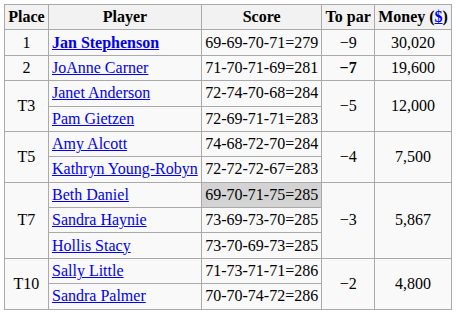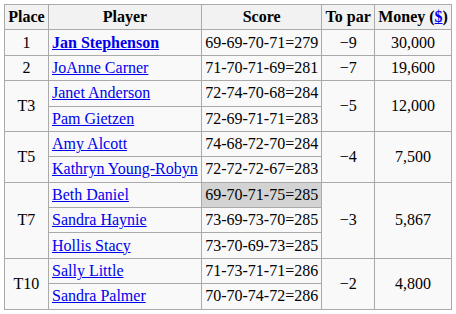 <table class="wikitable">
 <tr>
 <th>Place</th>
 <th>Player</th>
 <th>Score</th>
 <th>To par</th>
 <th>Money (<a href='#'>$</a>)</th>
 </tr>
 <tr>
 <td align=center>1</td>
 <td> <strong><a href='#'>Jan Stephenson</a></strong></td>
 <td>69-69-70-71=279</td>
 <td align=center>−9</td>
-<td align=center>30,020</td>
+<td align=center>30,000</td>
 </tr>
 <tr>
 <td align=center>2</td>
 <td> <a href='#'>JoAnne Carner</a></td>
 <td>71-70-71-69=281</td>
-<td align=center><strong>−7</strong></td>
+<td align=center>−7</td>
 <td align=center>19,600</td>
 </tr>
 <tr>
 <td align=center rowspan=2>T3</td>
 <td> <a href='#'>Janet Anderson</a></td>
 <td>72-74-70-68=284</td>
 <td align=center rowspan=2>−5</td>
 <td align=center rowspan=2>12,000</td>
 </tr>
 <tr>
 <td> <a href='#'>Pam Gietzen</a></td>
 <td>72-69-71-71=283</td>
 </tr>
 <tr>
 <td align=center rowspan=2>T5</td>
 <td> <a href='#'>Amy Alcott</a></td>
 <td>74-68-72-70=284</td>
 <td align=center rowspan=2>−4</td>
 <td align=center rowspan=2>7,500</td>
 </tr>
 <tr>
 <td> <a href='#'>Kathryn Young-Robyn</a></td>
 <td>72-72-72-67=283</td>
 </tr>
 <tr>
 <td align=center rowspan=3>T7</td>
 <td> <a href='#'>Beth Daniel</a></td>
 <td style="background: lightgrey;">69-70-71-75=285</td>
 <td align=center rowspan=3>−3</td>
 <td align=center rowspan=3>5,867</td>
 </tr>
 <tr>
 <td> <a href='#'>Sandra Haynie</a></td>
 <td>73-69-73-70=285</td>
 </tr>
 <tr>
 <td> <a href='#'>Hollis Stacy</a></td>
 <td>73-70-69-73=285</td>
 </tr>
 <tr>
 <td align=center rowspan=2>T10</td>
 <td> <a href='#'>Sally Little</a></td>
 <td>71-73-71-71=286</td>
 <td align=center rowspan=2>−2</td>
 <td align=center rowspan=2>4,800</td>
 </tr>
 <tr>
 <td> <a href='#'>Sandra Palmer</a></td>
 <td>70-70-74-72=286</td>
 </tr>
 </table>
